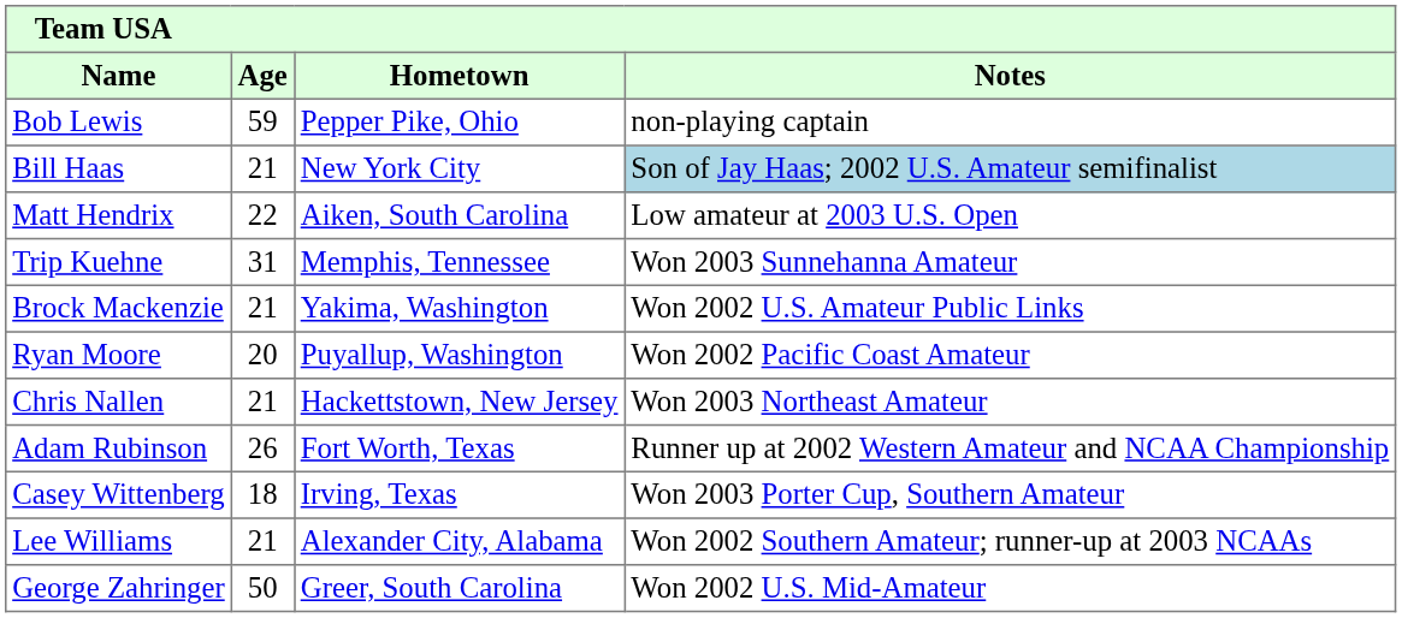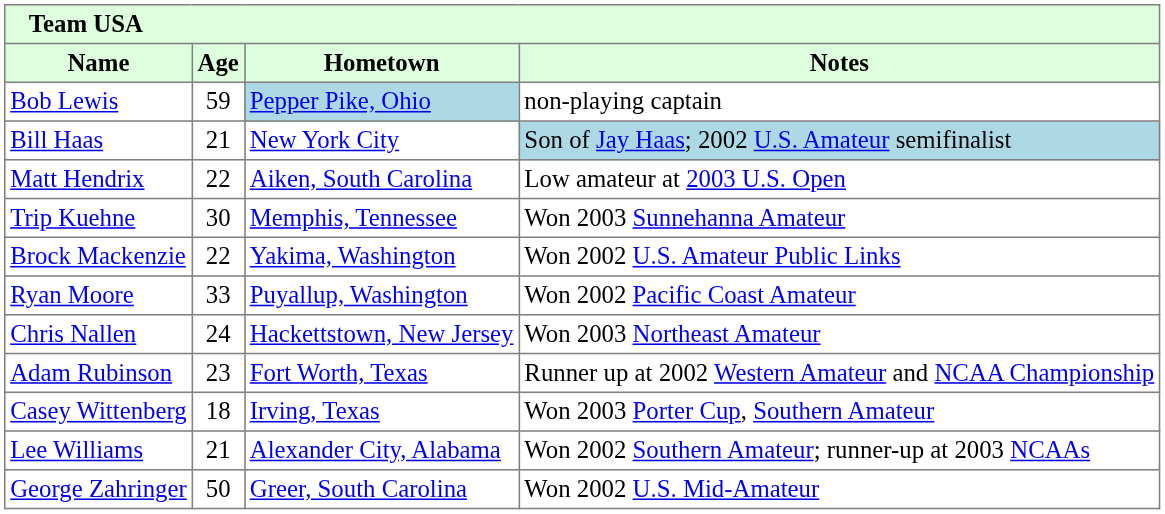 <table border="1" cellpadding="3" style="border-collapse: collapse;">
 <tr style="background:#ddffdd;">
 <td colspan="6">   <strong>Team USA</strong></td>
 </tr>
 <tr style="background:#ddffdd;">
 <th>Name</th>
 <th>Age</th>
 <th>Hometown</th>
 <th>Notes</th>
 </tr>
 <tr>
 <td><a href='#'>Bob Lewis</a></td>
 <td align="center">59</td>
-<td><a href='#'>Pepper Pike, Ohio</a></td>
+<td style="background: lightblue;"><a href='#'>Pepper Pike, Ohio</a></td>
 <td>non-playing captain</td>
 </tr>
 <tr>
 <td><a href='#'>Bill Haas</a></td>
 <td align="center">21</td>
 <td><a href='#'>New York City</a></td>
 <td style="background: lightblue;">Son of <a href='#'>Jay Haas</a>; 2002 <a href='#'>U.S. Amateur</a> semifinalist</td>
 </tr>
 <tr>
 <td><a href='#'>Matt Hendrix</a></td>
 <td align="center">22</td>
 <td><a href='#'>Aiken, South Carolina</a></td>
 <td>Low amateur at <a href='#'>2003 U.S. Open</a></td>
 </tr>
 <tr>
 <td><a href='#'>Trip Kuehne</a></td>
-<td align="center">31</td>
+<td align="center">30</td>
 <td><a href='#'>Memphis, Tennessee</a></td>
 <td>Won 2003 <a href='#'>Sunnehanna Amateur</a></td>
 </tr>
 <tr>
 <td><a href='#'>Brock Mackenzie</a></td>
-<td align="center">21</td>
+<td align="center">22</td>
 <td><a href='#'>Yakima, Washington</a></td>
 <td>Won 2002 <a href='#'>U.S. Amateur Public Links</a></td>
 </tr>
 <tr>
 <td><a href='#'>Ryan Moore</a></td>
-<td align="center">20</td>
+<td align="center">33</td>
 <td><a href='#'>Puyallup, Washington</a></td>
 <td>Won 2002 <a href='#'>Pacific Coast Amateur</a></td>
 </tr>
 <tr>
 <td><a href='#'>Chris Nallen</a></td>
-<td align="center">21</td>
+<td align="center">24</td>
 <td><a href='#'>Hackettstown, New Jersey</a></td>
 <td>Won 2003 <a href='#'>Northeast Amateur</a></td>
 </tr>
 <tr>
 <td><a href='#'>Adam Rubinson</a></td>
-<td align="center">26</td>
+<td align="center">23</td>
 <td><a href='#'>Fort Worth, Texas</a></td>
 <td>Runner up at 2002 <a href='#'>Western Amateur</a> and <a href='#'>NCAA Championship</a></td>
 </tr>
 <tr>
 <td><a href='#'>Casey Wittenberg</a></td>
 <td align="center">18</td>
 <td><a href='#'>Irving, Texas</a></td>
 <td>Won 2003 <a href='#'>Porter Cup</a>, <a href='#'>Southern Amateur</a></td>
 </tr>
 <tr>
 <td><a href='#'>Lee Williams</a></td>
 <td align="center">21</td>
 <td><a href='#'>Alexander City, Alabama</a></td>
 <td>Won 2002 <a href='#'>Southern Amateur</a>; runner-up at 2003 <a href='#'>NCAAs</a></td>
 </tr>
 <tr>
 <td><a href='#'>George Zahringer</a></td>
 <td align="center">50</td>
 <td><a href='#'>Greer, South Carolina</a></td>
 <td>Won 2002 <a href='#'>U.S. Mid-Amateur</a></td>
 </tr>
 </table>
